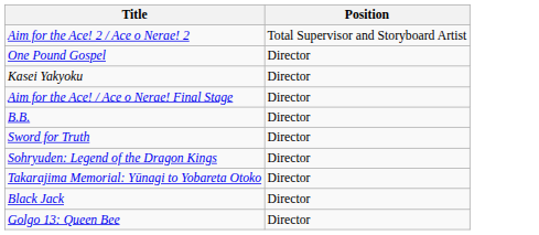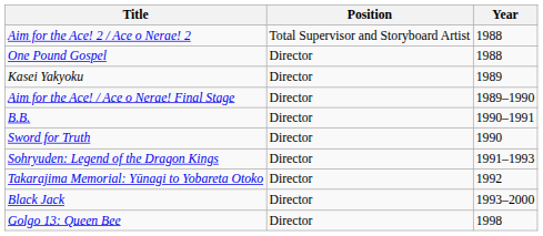 <table class="wikitable">
 <tr>
 <th>Title</th>
 <th>Position</th>
+<th>Year</th>
 </tr>
 <tr>
 <td><em><a href='#'>Aim for the Ace! 2 / Ace o Nerae! 2</a></em></td>
 <td>Total Supervisor and Storyboard Artist</td>
+<td>1988</td>
 </tr>
 <tr>
 <td><em><a href='#'>One Pound Gospel</a></em></td>
 <td>Director</td>
+<td>1988</td>
 </tr>
 <tr>
 <td><em>Kasei Yakyoku</em></td>
 <td>Director</td>
+<td>1989</td>
 </tr>
 <tr>
 <td><em><a href='#'>Aim for the Ace! / Ace o Nerae! Final Stage</a></em></td>
 <td>Director</td>
+<td>1989–1990</td>
 </tr>
 <tr>
 <td><em><a href='#'>B.B.</a></em></td>
 <td>Director</td>
+<td>1990–1991</td>
 </tr>
 <tr>
 <td><em><a href='#'>Sword for Truth</a></em></td>
 <td>Director</td>
+<td>1990</td>
 </tr>
 <tr>
 <td><em><a href='#'>Sohryuden: Legend of the Dragon Kings</a></em></td>
 <td>Director</td>
+<td>1991–1993</td>
 </tr>
 <tr>
 <td><em><a href='#'>Takarajima Memorial: Yūnagi to Yobareta Otoko</a></em></td>
 <td>Director</td>
+<td>1992</td>
 </tr>
 <tr>
 <td><em><a href='#'>Black Jack</a></em></td>
 <td>Director</td>
+<td>1993–2000</td>
 </tr>
 <tr>
 <td><em><a href='#'>Golgo 13: Queen Bee</a></em></td>
 <td>Director</td>
+<td>1998</td>
 </tr>
 </table>
